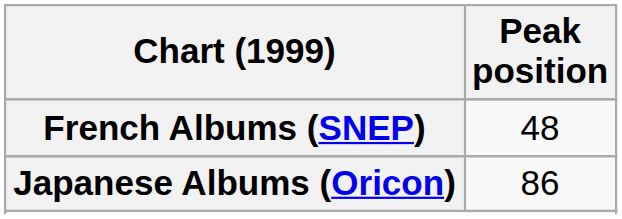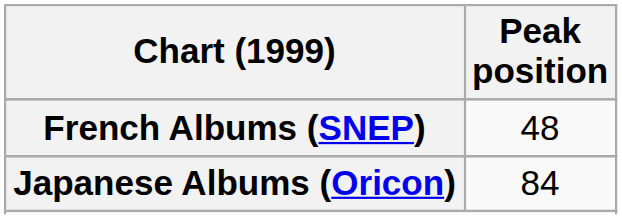 <table class="wikitable sortable plainrowheaders">
 <tr>
 <th>Chart (1999)</th>
 <th>Peak<br>position</th>
 </tr>
 <tr>
 </tr>
 <tr>
 <th scope="row">French Albums (<a href='#'>SNEP</a>)</th>
 <td align="center">48</td>
 </tr>
 <tr>
 </tr>
 <tr>
 </tr>
 <tr>
 <th scope="row">Japanese Albums (<a href='#'>Oricon</a>)</th>
-<td align="center">86</td>
+<td align="center">84</td>
 </tr>
 <tr>
 </tr>
 <tr>
 </tr>
 </table>
